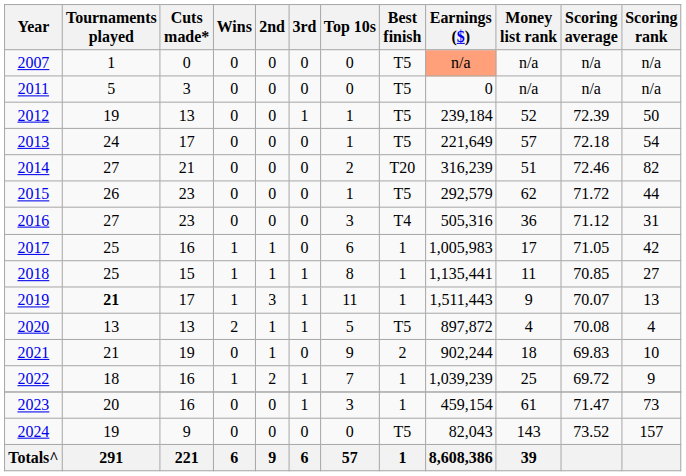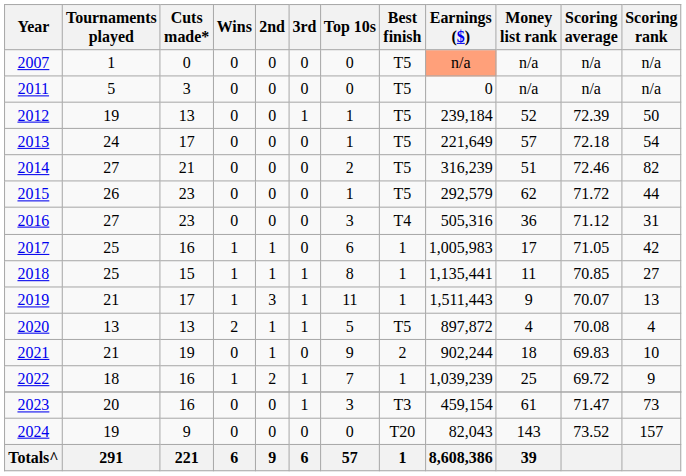 <table class="wikitable" style="text-align:center; font-size: 95%;">
 <tr>
 <th>Year</th>
 <th>Tournaments <br>played</th>
 <th>Cuts <br>made*</th>
 <th>Wins</th>
 <th>2nd</th>
 <th>3rd</th>
 <th>Top 10s</th>
 <th>Best <br>finish</th>
 <th>Earnings<br>(<a href='#'>$</a>)</th>
 <th>Money <br>list rank</th>
 <th>Scoring <br>average</th>
 <th>Scoring<br>rank</th>
 </tr>
 <tr>
 <td><a href='#'>2007</a></td>
 <td>1</td>
 <td>0</td>
 <td>0</td>
 <td>0</td>
 <td>0</td>
 <td>0</td>
 <td>T5</td>
 <td style="background: lightsalmon;">n/a</td>
 <td>n/a</td>
 <td>n/a</td>
 <td>n/a</td>
 </tr>
 <tr>
 <td><a href='#'>2011</a></td>
 <td>5</td>
 <td>3</td>
 <td>0</td>
 <td>0</td>
 <td>0</td>
 <td>0</td>
 <td>T5</td>
 <td align="right">0</td>
 <td>n/a</td>
 <td>n/a</td>
 <td>n/a</td>
 </tr>
 <tr>
 <td><a href='#'>2012</a></td>
 <td>19</td>
 <td>13</td>
 <td>0</td>
 <td>0</td>
 <td>1</td>
 <td>1</td>
 <td>T5</td>
 <td align="right">239,184</td>
 <td>52</td>
 <td>72.39</td>
 <td>50</td>
 </tr>
 <tr>
 <td><a href='#'>2013</a></td>
 <td>24</td>
 <td>17</td>
 <td>0</td>
 <td>0</td>
 <td>0</td>
 <td>1</td>
 <td>T5</td>
 <td align="right">221,649</td>
 <td>57</td>
 <td>72.18</td>
 <td>54</td>
 </tr>
 <tr>
 <td><a href='#'>2014</a></td>
 <td>27</td>
 <td>21</td>
 <td>0</td>
 <td>0</td>
 <td>0</td>
 <td>2</td>
-<td>T20</td>
+<td>T5</td>
 <td align="right">316,239</td>
 <td>51</td>
 <td>72.46</td>
 <td>82</td>
 </tr>
 <tr>
 <td><a href='#'>2015</a></td>
 <td>26</td>
 <td>23</td>
 <td>0</td>
 <td>0</td>
 <td>0</td>
 <td>1</td>
 <td>T5</td>
 <td align="right">292,579</td>
 <td>62</td>
 <td>71.72</td>
 <td>44</td>
 </tr>
 <tr>
 <td><a href='#'>2016</a></td>
 <td>27</td>
 <td>23</td>
 <td>0</td>
 <td>0</td>
 <td>0</td>
 <td>3</td>
 <td>T4</td>
 <td align="right">505,316</td>
 <td>36</td>
 <td>71.12</td>
 <td>31</td>
 </tr>
 <tr>
 <td><a href='#'>2017</a></td>
 <td>25</td>
 <td>16</td>
 <td>1</td>
 <td>1</td>
 <td>0</td>
 <td>6</td>
 <td>1</td>
 <td align=right>1,005,983</td>
 <td>17</td>
 <td>71.05</td>
 <td>42</td>
 </tr>
 <tr>
 <td><a href='#'>2018</a></td>
 <td>25</td>
 <td>15</td>
 <td>1</td>
 <td>1</td>
 <td>1</td>
 <td>8</td>
 <td>1</td>
 <td align=right>1,135,441</td>
 <td>11</td>
 <td>70.85</td>
 <td>27</td>
 </tr>
 <tr>
 <td><a href='#'>2019</a></td>
-<td><strong>21</strong></td>
+<td>21</td>
 <td>17</td>
 <td>1</td>
 <td>3</td>
 <td>1</td>
 <td>11</td>
 <td>1</td>
 <td align=right>1,511,443</td>
 <td>9</td>
 <td>70.07</td>
 <td>13</td>
 </tr>
 <tr>
 <td><a href='#'>2020</a></td>
 <td>13</td>
 <td>13</td>
 <td>2</td>
 <td>1</td>
 <td>1</td>
 <td>5</td>
 <td>T5</td>
 <td align=right>897,872</td>
 <td>4</td>
 <td>70.08</td>
 <td>4</td>
 </tr>
 <tr>
 <td><a href='#'>2021</a></td>
 <td>21</td>
 <td>19</td>
 <td>0</td>
 <td>1</td>
 <td>0</td>
 <td>9</td>
 <td>2</td>
 <td align=right>902,244</td>
 <td>18</td>
 <td>69.83</td>
 <td>10</td>
 </tr>
 <tr>
 <td><a href='#'>2022</a></td>
 <td>18</td>
 <td>16</td>
 <td>1</td>
 <td>2</td>
 <td>1</td>
 <td>7</td>
 <td>1</td>
 <td align=right>1,039,239</td>
 <td>25</td>
 <td>69.72</td>
 <td>9</td>
 </tr>
 <tr>
 </tr>
 <tr>
 <td><a href='#'>2023</a></td>
 <td>20</td>
 <td>16</td>
 <td>0</td>
 <td>0</td>
 <td>1</td>
 <td>3</td>
-<td>1</td>
+<td>T3</td>
 <td align=right>459,154</td>
 <td>61</td>
 <td>71.47</td>
 <td>73</td>
 </tr>
 <tr>
 <td><a href='#'>2024</a></td>
 <td>19</td>
 <td>9</td>
 <td>0</td>
 <td>0</td>
 <td>0</td>
 <td>0</td>
-<td>T5</td>
+<td>T20</td>
 <td align=right>82,043</td>
 <td>143</td>
 <td>73.52</td>
 <td>157</td>
 </tr>
 <tr>
 <th>Totals^</th>
 <th>291</th>
 <th>221</th>
 <th>6</th>
 <th>9</th>
 <th>6</th>
 <th>57</th>
 <th>1</th>
 <th>8,608,386</th>
 <th>39</th>
 <th></th>
 <th></th>
 </tr>
 </table>
